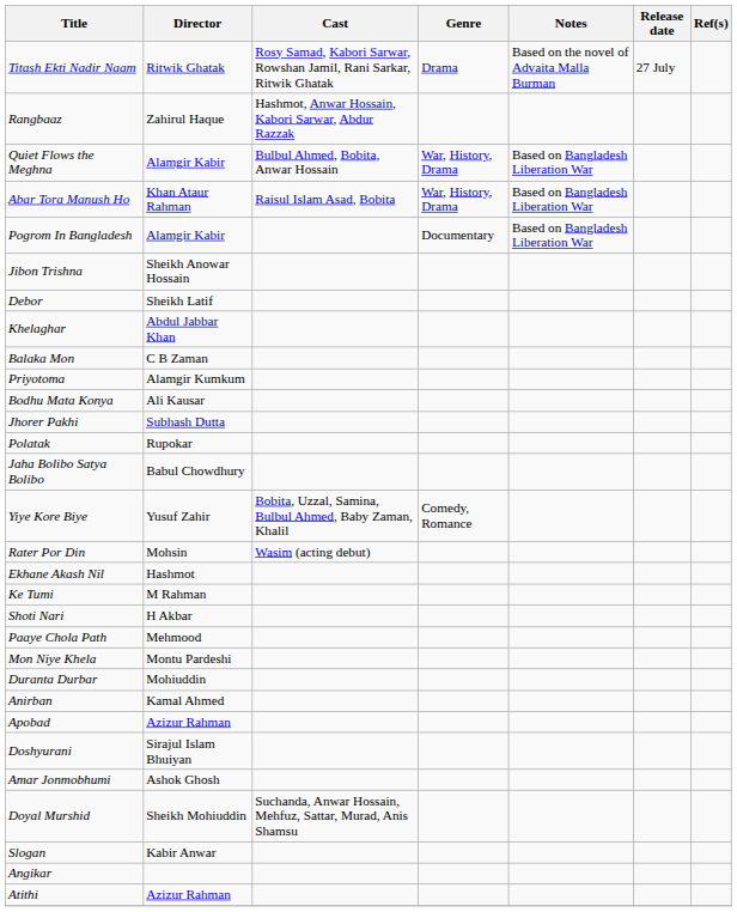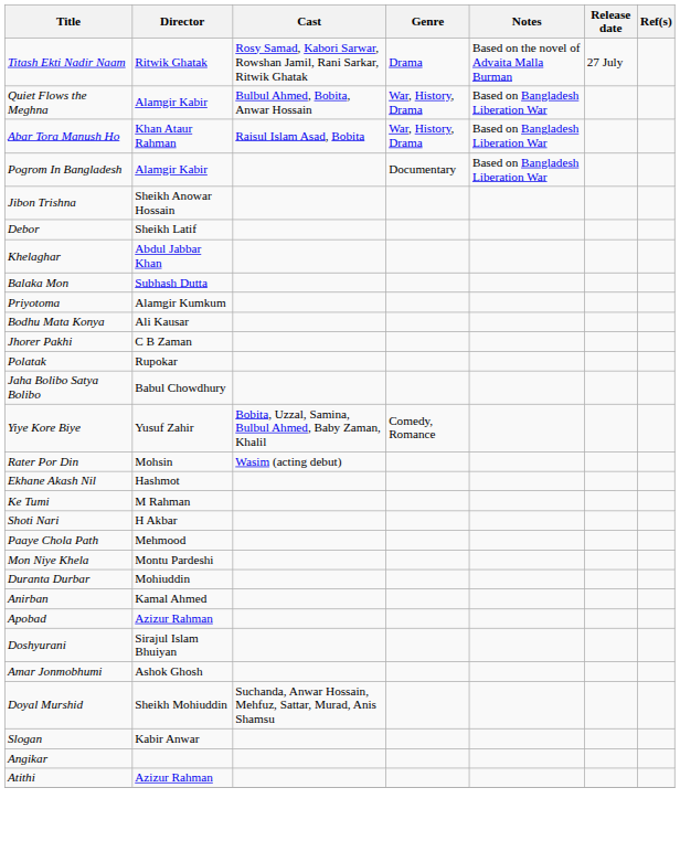 <table class="wikitable">
 <tr>
 <th style="width:19%;">Title</th>
 <th style="width:15%;">Director</th>
 <th>Cast</th>
 <th>Genre</th>
 <th>Notes</th>
 <th>Release date</th>
 <th>Ref(s)</th>
 </tr>
 <tr>
 <td><em><a href='#'>Titash Ekti Nadir Naam</a></em></td>
 <td><a href='#'>Ritwik Ghatak</a></td>
 <td><a href='#'>Rosy Samad</a>, <a href='#'>Kabori Sarwar</a>, Rowshan Jamil, Rani Sarkar, Ritwik Ghatak</td>
 <td><a href='#'>Drama</a></td>
 <td>Based on the novel of <a href='#'>Advaita Malla Burman</a></td>
 <td>27 July</td>
-<td></td>
-</tr>
-<tr>
-<td><em>Rangbaaz</em></td>
-<td>Zahirul Haque</td>
-<td>Hashmot, <a href='#'>Anwar Hossain</a>, <a href='#'>Kabori Sarwar</a>, <a href='#'>Abdur Razzak</a></td>
-<td></td>
-<td></td>
-<td></td>
 <td></td>
 </tr>
 <tr>
 <td><em>Quiet Flows the Meghna</em></td>
 <td><a href='#'>Alamgir Kabir</a></td>
 <td><a href='#'>Bulbul Ahmed</a>, <a href='#'>Bobita</a>, Anwar Hossain</td>
 <td><a href='#'>War</a>, <a href='#'>History</a>, <a href='#'>Drama</a></td>
 <td>Based on <a href='#'>Bangladesh Liberation War</a></td>
 <td></td>
 <td></td>
 </tr>
 <tr>
 <td><em><a href='#'>Abar Tora Manush Ho</a></em></td>
 <td><a href='#'>Khan Ataur Rahman</a></td>
 <td><a href='#'>Raisul Islam Asad</a>, <a href='#'>Bobita</a></td>
 <td><a href='#'>War</a>, <a href='#'>History</a>, <a href='#'>Drama</a></td>
 <td>Based on <a href='#'>Bangladesh Liberation War</a></td>
 <td></td>
 <td></td>
 </tr>
 <tr>
 <td><em>Pogrom In Bangladesh</em></td>
 <td><a href='#'>Alamgir Kabir</a></td>
 <td></td>
 <td>Documentary</td>
 <td>Based on <a href='#'>Bangladesh Liberation War</a></td>
 <td></td>
 <td></td>
 </tr>
 <tr>
 <td><em>Jibon Trishna</em></td>
 <td>Sheikh Anowar Hossain</td>
 <td></td>
 <td></td>
 <td></td>
 <td></td>
 <td></td>
 </tr>
 <tr>
 <td><em>Debor</em></td>
 <td>Sheikh Latif</td>
 <td></td>
 <td></td>
 <td></td>
 <td></td>
 <td></td>
 </tr>
 <tr>
 <td><em>Khelaghar</em></td>
 <td><a href='#'>Abdul Jabbar Khan</a></td>
 <td></td>
 <td></td>
 <td></td>
 <td></td>
 <td></td>
 </tr>
 <tr>
 <td><em>Balaka Mon</em></td>
-<td>C B Zaman</td>
+<td><a href='#'>Subhash Dutta</a></td>
 <td></td>
 <td></td>
 <td></td>
 <td></td>
 <td></td>
 </tr>
 <tr>
 <td><em>Priyotoma</em></td>
 <td>Alamgir Kumkum</td>
 <td></td>
 <td></td>
 <td></td>
 <td></td>
 <td></td>
 </tr>
 <tr>
 <td><em>Bodhu Mata Konya</em></td>
 <td>Ali Kausar</td>
 <td></td>
 <td></td>
 <td></td>
 <td></td>
 <td></td>
 </tr>
 <tr>
 <td><em>Jhorer Pakhi</em></td>
-<td><a href='#'>Subhash Dutta</a></td>
+<td>C B Zaman</td>
 <td></td>
 <td></td>
 <td></td>
 <td></td>
 <td></td>
 </tr>
 <tr>
 <td><em>Polatak</em></td>
 <td>Rupokar</td>
 <td></td>
 <td></td>
 <td></td>
 <td></td>
 <td></td>
 </tr>
 <tr>
 <td><em>Jaha Bolibo Satya Bolibo</em></td>
 <td>Babul Chowdhury</td>
 <td></td>
 <td></td>
 <td></td>
 <td></td>
 <td></td>
 </tr>
 <tr>
 <td><em>Yiye Kore Biye</em></td>
 <td>Yusuf Zahir</td>
 <td><a href='#'>Bobita</a>, Uzzal, Samina, <a href='#'>Bulbul Ahmed</a>, Baby Zaman, Khalil</td>
 <td>Comedy, Romance</td>
 <td></td>
 <td></td>
 <td></td>
 </tr>
 <tr>
 <td><em>Rater Por Din</em></td>
 <td>Mohsin</td>
 <td><a href='#'>Wasim</a> (acting debut)</td>
 <td></td>
 <td></td>
 <td></td>
 <td></td>
 </tr>
 <tr>
 <td><em>Ekhane Akash Nil</em></td>
 <td>Hashmot</td>
 <td></td>
 <td></td>
 <td></td>
 <td></td>
 <td></td>
 </tr>
 <tr>
 <td><em>Ke Tumi</em></td>
 <td>M Rahman</td>
 <td></td>
 <td></td>
 <td></td>
 <td></td>
 <td></td>
 </tr>
 <tr>
 <td><em>Shoti Nari</em></td>
 <td>H Akbar</td>
 <td></td>
 <td></td>
 <td></td>
 <td></td>
 <td></td>
 </tr>
 <tr>
 <td><em>Paaye Chola Path</em></td>
 <td>Mehmood</td>
 <td></td>
 <td></td>
 <td></td>
 <td></td>
 <td></td>
 </tr>
 <tr>
 <td><em>Mon Niye Khela</em></td>
 <td>Montu Pardeshi</td>
 <td></td>
 <td></td>
 <td></td>
 <td></td>
 <td></td>
 </tr>
 <tr>
 <td><em>Duranta Durbar</em></td>
 <td>Mohiuddin</td>
 <td></td>
 <td></td>
 <td></td>
 <td></td>
 <td></td>
 </tr>
 <tr>
 <td><em>Anirban</em></td>
 <td>Kamal Ahmed</td>
 <td></td>
 <td></td>
 <td></td>
 <td></td>
 <td></td>
 </tr>
 <tr>
 <td><em>Apobad</em></td>
 <td><a href='#'>Azizur Rahman</a></td>
 <td></td>
 <td></td>
 <td></td>
 <td></td>
 <td></td>
 </tr>
 <tr>
 <td><em>Doshyurani</em></td>
 <td>Sirajul Islam Bhuiyan</td>
 <td></td>
 <td></td>
 <td></td>
 <td></td>
 <td></td>
 </tr>
 <tr>
 <td><em>Amar Jonmobhumi</em></td>
 <td>Ashok Ghosh</td>
 <td></td>
 <td></td>
 <td></td>
 <td></td>
 <td></td>
 </tr>
 <tr>
 <td><em>Doyal Murshid</em></td>
 <td>Sheikh Mohiuddin</td>
 <td>Suchanda, Anwar Hossain, Mehfuz, Sattar, Murad, Anis Shamsu</td>
 <td></td>
 <td></td>
 <td></td>
 <td></td>
 </tr>
 <tr>
 <td><em>Slogan</em></td>
 <td>Kabir Anwar</td>
 <td></td>
 <td></td>
 <td></td>
 <td></td>
 <td></td>
 </tr>
 <tr>
 <td><em>Angikar</em></td>
 <td></td>
 <td></td>
 <td></td>
 <td></td>
 <td></td>
 <td></td>
 </tr>
 <tr>
 <td><em>Atithi</em></td>
 <td><a href='#'>Azizur Rahman</a></td>
 <td></td>
 <td></td>
 <td></td>
 <td></td>
 <td></td>
 </tr>
 <tr>
 </tr>
 </table>
